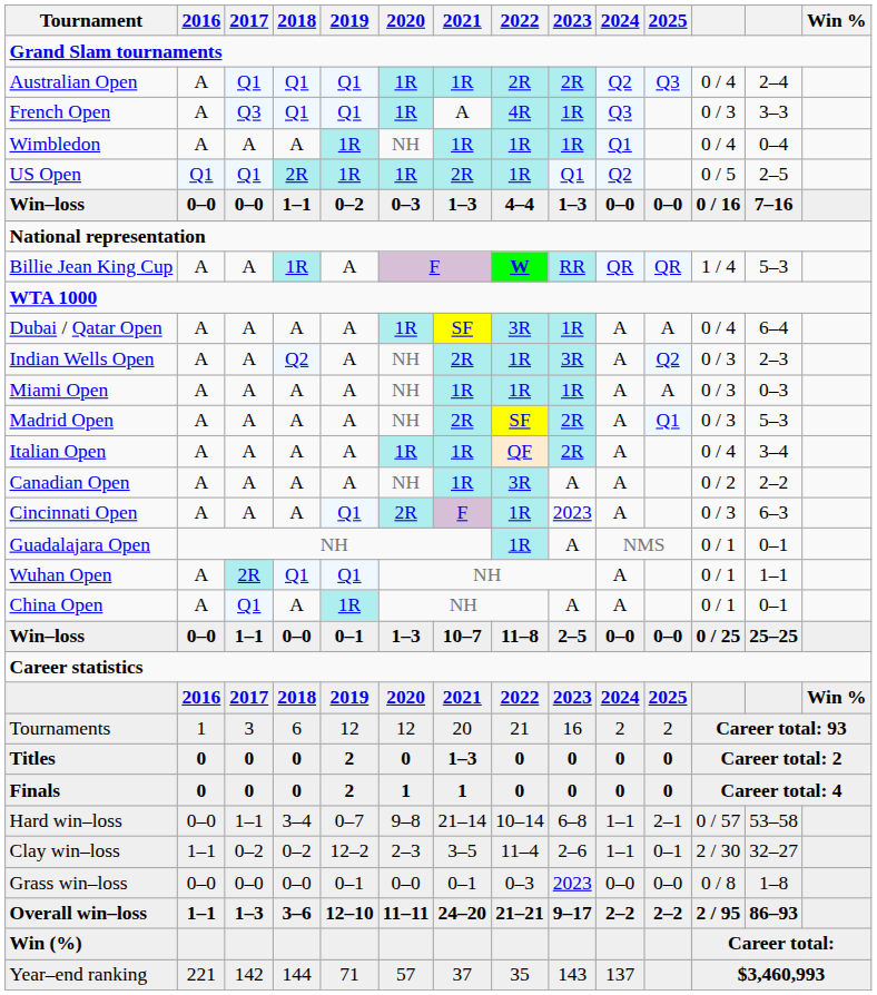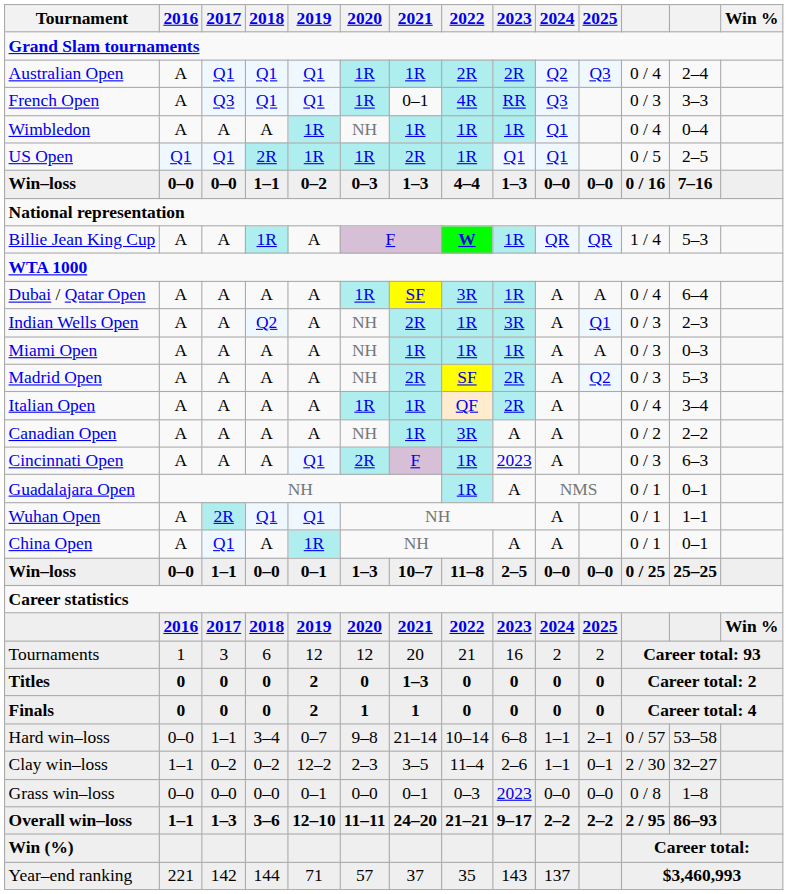 <table class=wikitable style=text-align:center>
 <tr>
 <th>Tournament</th>
 <th><a href='#'>2016</a></th>
 <th><a href='#'>2017</a></th>
 <th><a href='#'>2018</a></th>
 <th><a href='#'>2019</a></th>
 <th><a href='#'>2020</a></th>
 <th><a href='#'>2021</a></th>
 <th><a href='#'>2022</a></th>
 <th><a href='#'>2023</a></th>
 <th><a href='#'>2024</a></th>
 <th><a href='#'>2025</a></th>
 <th></th>
 <th></th>
 <th>Win %</th>
 </tr>
 <tr>
 <td colspan="14" style="text-align:left"><strong><a href='#'>Grand Slam tournaments</a></strong></td>
 </tr>
 <tr>
 <td align=left><a href='#'>Australian Open</a></td>
 <td>A</td>
 <td bgcolor=f0f8ff><a href='#'>Q1</a></td>
 <td bgcolor=f0f8ff><a href='#'>Q1</a></td>
 <td bgcolor=f0f8ff><a href='#'>Q1</a></td>
 <td bgcolor=afeeee><a href='#'>1R</a></td>
 <td bgcolor=afeeee><a href='#'>1R</a></td>
 <td bgcolor=afeeee><a href='#'>2R</a></td>
 <td bgcolor=afeeee><a href='#'>2R</a></td>
 <td bgcolor=f0f8ff><a href='#'>Q2</a></td>
 <td bgcolor=f0f8ff><a href='#'>Q3</a></td>
 <td>0 / 4</td>
 <td>2–4</td>
 <td></td>
 </tr>
 <tr>
 <td align=left><a href='#'>French Open</a></td>
 <td>A</td>
 <td bgcolor=f0f8ff><a href='#'>Q3</a></td>
 <td bgcolor=f0f8ff><a href='#'>Q1</a></td>
 <td bgcolor=f0f8ff><a href='#'>Q1</a></td>
 <td bgcolor=afeeee><a href='#'>1R</a></td>
-<td>A</td>
+<td>0–1</td>
 <td bgcolor=afeeee><a href='#'>4R</a></td>
-<td bgcolor=afeeee><a href='#'>1R</a></td>
+<td bgcolor=afeeee><a href='#'>RR</a></td>
 <td bgcolor=f0f8ff><a href='#'>Q3</a></td>
 <td></td>
 <td>0 / 3</td>
 <td>3–3</td>
 <td></td>
 </tr>
 <tr>
 <td align=left><a href='#'>Wimbledon</a></td>
 <td>A</td>
 <td>A</td>
 <td>A</td>
 <td bgcolor=afeeee><a href='#'>1R</a></td>
 <td style=color:#767676>NH</td>
 <td bgcolor=afeeee><a href='#'>1R</a></td>
 <td bgcolor=afeeee><a href='#'>1R</a></td>
 <td bgcolor=afeeee><a href='#'>1R</a></td>
 <td bgcolor=f0f8ff><a href='#'>Q1</a></td>
 <td></td>
 <td>0 / 4</td>
 <td>0–4</td>
 <td></td>
 </tr>
 <tr>
 <td align=left><a href='#'>US Open</a></td>
 <td bgcolor=f0f8ff><a href='#'>Q1</a></td>
 <td bgcolor=f0f8ff><a href='#'>Q1</a></td>
 <td bgcolor=afeeee><a href='#'>2R</a></td>
 <td bgcolor=afeeee><a href='#'>1R</a></td>
 <td bgcolor=afeeee><a href='#'>1R</a></td>
 <td bgcolor=afeeee><a href='#'>2R</a></td>
 <td bgcolor=afeeee><a href='#'>1R</a></td>
 <td bgcolor=f0f8ff><a href='#'>Q1</a></td>
-<td bgcolor=f0f8ff><a href='#'>Q2</a></td>
+<td bgcolor=f0f8ff><a href='#'>Q1</a></td>
 <td></td>
 <td>0 / 5</td>
 <td>2–5</td>
 <td></td>
 </tr>
 <tr style=font-weight:bold;background:#efefef>
 <td style=text-align:left>Win–loss</td>
 <td>0–0</td>
 <td>0–0</td>
 <td>1–1</td>
 <td>0–2</td>
 <td>0–3</td>
 <td>1–3</td>
 <td>4–4</td>
 <td>1–3</td>
 <td>0–0</td>
 <td>0–0</td>
 <td>0 / 16</td>
 <td>7–16</td>
 <td></td>
 </tr>
 <tr>
 <td colspan="14" align="left"><strong>National representation</strong></td>
 </tr>
 <tr>
 <td align=left><a href='#'>Billie Jean King Cup</a></td>
 <td>A</td>
 <td>A</td>
 <td bgcolor=afeeee><a href='#'>1R</a></td>
 <td>A</td>
 <td bgcolor=thistle colspan="2"><a href='#'>F</a></td>
 <td bgcolor=lime><strong><a href='#'>W</a></strong></td>
-<td bgcolor=afeeee><a href='#'>RR</a></td>
+<td bgcolor=afeeee><a href='#'>1R</a></td>
 <td bgcolor=f0f8ff><a href='#'>QR</a></td>
 <td bgcolor=f0f8ff><a href='#'>QR</a></td>
 <td>1 / 4</td>
 <td>5–3</td>
 <td></td>
 </tr>
 <tr>
 <td colspan="14" align="left"><strong><a href='#'>WTA 1000</a></strong></td>
 </tr>
 <tr>
 <td align=left><a href='#'>Dubai</a> / <a href='#'>Qatar Open</a></td>
 <td>A</td>
 <td>A</td>
 <td>A</td>
 <td>A</td>
 <td bgcolor=afeeee><a href='#'>1R</a></td>
 <td bgcolor=yellow><a href='#'>SF</a></td>
 <td bgcolor=afeeee><a href='#'>3R</a></td>
 <td bgcolor="afeeee"><a href='#'>1R</a></td>
 <td>A</td>
 <td>A</td>
 <td>0 / 4</td>
 <td>6–4</td>
 <td></td>
 </tr>
 <tr>
 <td align=left><a href='#'>Indian Wells Open</a></td>
 <td>A</td>
 <td>A</td>
 <td bgcolor=f0f8ff><a href='#'>Q2</a></td>
 <td>A</td>
 <td style="color:#767676">NH</td>
 <td bgcolor=afeeee><a href='#'>2R</a></td>
 <td bgcolor=afeeee><a href='#'>1R</a></td>
 <td bgcolor=afeeee><a href='#'>3R</a></td>
 <td>A</td>
-<td bgcolor=f0f8ff><a href='#'>Q2</a></td>
+<td bgcolor=f0f8ff><a href='#'>Q1</a></td>
 <td>0 / 3</td>
 <td>2–3</td>
 <td></td>
 </tr>
 <tr>
 <td align=left><a href='#'>Miami Open</a></td>
 <td>A</td>
 <td>A</td>
 <td>A</td>
 <td>A</td>
 <td style="color:#767676">NH</td>
 <td bgcolor=afeeee><a href='#'>1R</a></td>
 <td bgcolor=afeeee><a href='#'>1R</a></td>
 <td bgcolor=afeeee><a href='#'>1R</a></td>
 <td>A</td>
 <td>A</td>
 <td>0 / 3</td>
 <td>0–3</td>
 <td></td>
 </tr>
 <tr>
 <td align=left><a href='#'>Madrid Open</a></td>
 <td>A</td>
 <td>A</td>
 <td>A</td>
 <td>A</td>
 <td style="color:#767676">NH</td>
 <td bgcolor=afeeee><a href='#'>2R</a></td>
 <td bgcolor=yellow><a href='#'>SF</a></td>
 <td bgcolor= afeeee><a href='#'>2R</a></td>
 <td>A</td>
-<td bgcolor=f0f8ff><a href='#'>Q1</a></td>
+<td bgcolor=f0f8ff><a href='#'>Q2</a></td>
 <td>0 / 3</td>
 <td>5–3</td>
 <td></td>
 </tr>
 <tr>
 <td align=left><a href='#'>Italian Open</a></td>
 <td>A</td>
 <td>A</td>
 <td>A</td>
 <td>A</td>
 <td bgcolor=afeeee><a href='#'>1R</a></td>
 <td bgcolor=afeeee><a href='#'>1R</a></td>
 <td bgcolor=ffebcd><a href='#'>QF</a></td>
 <td bgcolor=afeeee><a href='#'>2R</a></td>
 <td>A</td>
 <td></td>
 <td>0 / 4</td>
 <td>3–4</td>
 <td></td>
 </tr>
 <tr>
 <td align=left><a href='#'>Canadian Open</a></td>
 <td>A</td>
 <td>A</td>
 <td>A</td>
 <td>A</td>
 <td style=color:#767676>NH</td>
 <td bgcolor=afeeee><a href='#'>1R</a></td>
 <td bgcolor=afeeee><a href='#'>3R</a></td>
 <td>A</td>
 <td>A</td>
 <td></td>
 <td>0 / 2</td>
 <td>2–2</td>
 <td></td>
 </tr>
 <tr>
 <td align=left><a href='#'>Cincinnati Open</a></td>
 <td>A</td>
 <td>A</td>
 <td>A</td>
 <td bgcolor=f0f8ff><a href='#'>Q1</a></td>
 <td bgcolor=afeeee><a href='#'>2R</a></td>
 <td bgcolor=thistle><a href='#'>F</a></td>
 <td bgcolor=afeeee><a href='#'>1R</a></td>
 <td><a href='#'>2023</a></td>
 <td>A</td>
 <td></td>
 <td>0 / 3</td>
 <td>6–3</td>
 <td></td>
 </tr>
 <tr>
 <td align=left><a href='#'>Guadalajara Open</a></td>
 <td style="color:#767676" colspan="6">NH</td>
 <td bgcolor=afeeee><a href='#'>1R</a></td>
 <td>A</td>
 <td style="color:#767676" colspan="2">NMS</td>
 <td>0 / 1</td>
 <td>0–1</td>
 <td></td>
 </tr>
 <tr>
 <td align=left><a href='#'>Wuhan Open</a></td>
 <td>A</td>
 <td bgcolor=afeeee><a href='#'>2R</a></td>
 <td bgcolor=f0f8ff><a href='#'>Q1</a></td>
 <td bgcolor=f0f8ff><a href='#'>Q1</a></td>
 <td colspan="4" style="color:#767676">NH</td>
 <td>A</td>
 <td></td>
 <td>0 / 1</td>
 <td>1–1</td>
 <td></td>
 </tr>
 <tr>
 <td align=left><a href='#'>China Open</a></td>
 <td>A</td>
 <td bgcolor=f0f8ff><a href='#'>Q1</a></td>
 <td>A</td>
 <td bgcolor=afeeee><a href='#'>1R</a></td>
 <td style="color:#767676" colspan="3">NH</td>
 <td>A</td>
 <td>A</td>
 <td></td>
 <td>0 / 1</td>
 <td>0–1</td>
 <td></td>
 </tr>
 <tr style=font-weight:bold;background:#efefef>
 <td align=left>Win–loss</td>
 <td>0–0</td>
 <td>1–1</td>
 <td>0–0</td>
 <td>0–1</td>
 <td>1–3</td>
 <td>10–7</td>
 <td>11–8</td>
 <td>2–5</td>
 <td>0–0</td>
 <td>0–0</td>
 <td>0 / 25</td>
 <td>25–25</td>
 <td></td>
 </tr>
 <tr>
 <td colspan="14" align="left"><strong>Career statistics</strong></td>
 </tr>
 <tr style=font-weight:bold;background:#efefef>
 <td></td>
 <td><a href='#'>2016</a></td>
 <td><a href='#'>2017</a></td>
 <td><a href='#'>2018</a></td>
 <td><a href='#'>2019</a></td>
 <td><a href='#'>2020</a></td>
 <td><a href='#'>2021</a></td>
 <td><a href='#'>2022</a></td>
 <td><a href='#'>2023</a></td>
 <td><a href='#'>2024</a></td>
 <td><a href='#'>2025</a></td>
 <td></td>
 <td></td>
 <td>Win %</td>
 </tr>
 <tr bgcolor=efefef>
 <td style=text-align:left>Tournaments</td>
 <td>1</td>
 <td>3</td>
 <td>6</td>
 <td>12</td>
 <td>12</td>
 <td>20</td>
 <td>21</td>
 <td>16</td>
 <td>2</td>
 <td>2</td>
 <td colspan=3><strong>Career total: 93</strong></td>
 </tr>
 <tr style=font-weight:bold;background:#efefef>
 <td style=text-align:left>Titles</td>
 <td>0</td>
 <td>0</td>
 <td>0</td>
 <td>2</td>
 <td>0</td>
 <td>1–3</td>
 <td>0</td>
 <td>0</td>
 <td>0</td>
 <td>0</td>
 <td colspan=3>Career total: 2</td>
 </tr>
 <tr style=font-weight:bold;background:#efefef>
 <td style=text-align:left>Finals</td>
 <td>0</td>
 <td>0</td>
 <td>0</td>
 <td>2</td>
 <td>1</td>
 <td>1</td>
 <td>0</td>
 <td>0</td>
 <td>0</td>
 <td>0</td>
 <td colspan=3>Career total: 4</td>
 </tr>
 <tr bgcolor=efefef>
 <td align=left>Hard win–loss</td>
 <td>0–0</td>
 <td>1–1</td>
 <td>3–4</td>
 <td>0–7</td>
 <td>9–8</td>
 <td>21–14</td>
 <td>10–14</td>
 <td>6–8</td>
 <td>1–1</td>
 <td>2–1</td>
 <td>0 / 57</td>
 <td>53–58</td>
 <td></td>
 </tr>
 <tr bgcolor=efefef>
 <td align=left>Clay win–loss</td>
 <td>1–1</td>
 <td>0–2</td>
 <td>0–2</td>
 <td>12–2</td>
 <td>2–3</td>
 <td>3–5</td>
 <td>11–4</td>
 <td>2–6</td>
 <td>1–1</td>
 <td>0–1</td>
 <td>2 / 30</td>
 <td>32–27</td>
 <td></td>
 </tr>
 <tr bgcolor=efefef>
 <td align=left>Grass win–loss</td>
 <td>0–0</td>
 <td>0–0</td>
 <td>0–0</td>
 <td>0–1</td>
 <td>0–0</td>
 <td>0–1</td>
 <td>0–3</td>
 <td><a href='#'>2023</a></td>
 <td>0–0</td>
 <td>0–0</td>
 <td>0 / 8</td>
 <td>1–8</td>
 <td></td>
 </tr>
 <tr style=font-weight:bold;background:#efefef>
 <td style=text-align:left>Overall win–loss</td>
 <td>1–1</td>
 <td>1–3</td>
 <td>3–6</td>
 <td>12–10</td>
 <td>11–11</td>
 <td>24–20</td>
 <td>21–21</td>
 <td>9–17</td>
 <td>2–2</td>
 <td>2–2</td>
 <td>2 / 95</td>
 <td>86–93</td>
 <td></td>
 </tr>
 <tr style=font-weight:bold;background:#efefef>
 <td style=text-align:left>Win (%)</td>
 <td></td>
 <td></td>
 <td></td>
 <td></td>
 <td></td>
 <td></td>
 <td></td>
 <td></td>
 <td></td>
 <td></td>
 <td colspan="3">Career total: </td>
 </tr>
 <tr bgcolor=efefef>
 <td align=left>Year–end ranking</td>
 <td>221</td>
 <td>142</td>
 <td>144</td>
 <td>71</td>
 <td>57</td>
 <td>37</td>
 <td>35</td>
 <td>143</td>
 <td>137</td>
 <td></td>
 <td colspan="3"><strong>$3,460,993</strong></td>
 </tr>
 </table>
